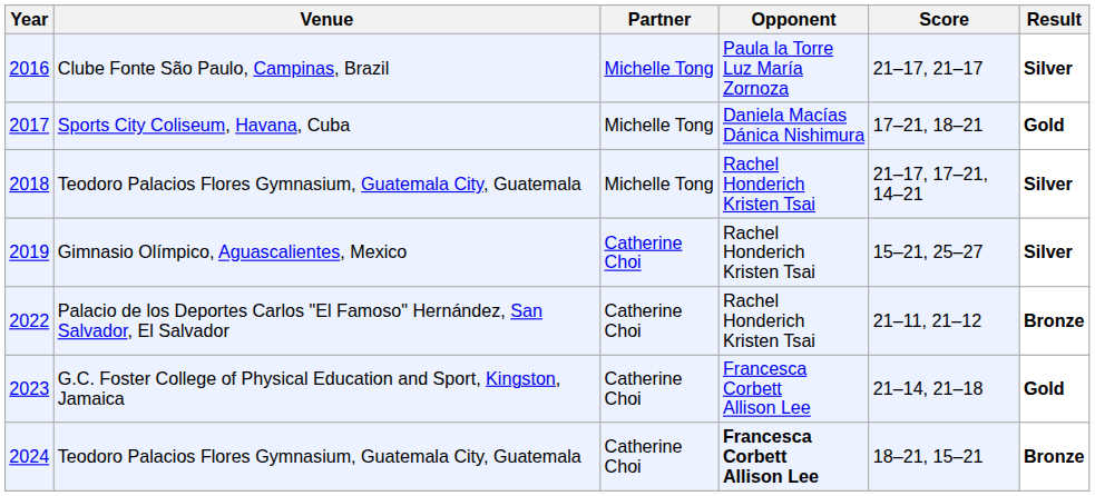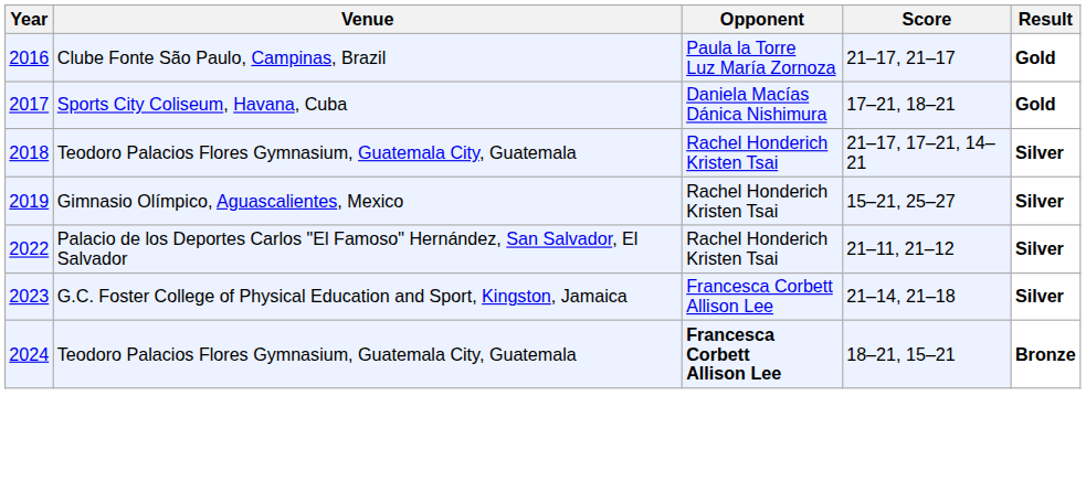 <table class="sortable wikitable" style="font-size: 90%;">
 <tr>
 <th>Year</th>
 <th>Venue</th>
-<th>Partner</th>
 <th>Opponent</th>
 <th>Score</th>
 <th>Result</th>
 </tr>
 <tr style="background:#ECF2FF">
 <td align="center"><a href='#'>2016</a></td>
 <td align="left">Clube Fonte São Paulo, <a href='#'>Campinas</a>, Brazil</td>
-<td align="left"> <a href='#'>Michelle Tong</a></td>
 <td align="left"> <a href='#'>Paula la Torre</a><br> <a href='#'>Luz María Zornoza</a></td>
 <td align="left">21–17, 21–17</td>
-<td style="text-align:left; background:white"> <strong>Silver</strong></td>
+<td style="text-align:left; background:white"> <strong>Gold</strong></td>
 </tr>
 <tr style="background:#ECF2FF">
 <td align="center"><a href='#'>2017</a></td>
 <td align="left"><a href='#'>Sports City Coliseum</a>, <a href='#'>Havana</a>, Cuba</td>
-<td align="left"> Michelle Tong</td>
 <td align="left"> <a href='#'>Daniela Macías</a><br> <a href='#'>Dánica Nishimura</a></td>
 <td align="left">17–21, 18–21</td>
 <td style="text-align:left; background:white"> <strong>Gold</strong></td>
 </tr>
 <tr style="background:#ECF2FF">
 <td align="center"><a href='#'>2018</a></td>
 <td align="left">Teodoro Palacios Flores Gymnasium, <a href='#'>Guatemala City</a>, Guatemala</td>
-<td align="left"> Michelle Tong</td>
 <td align="left"> <a href='#'>Rachel Honderich</a><br> <a href='#'>Kristen Tsai</a></td>
 <td align="left">21–17, 17–21, 14–21</td>
 <td style="text-align:left; background:white"> <strong>Silver</strong></td>
 </tr>
 <tr style="background:#ECF2FF">
 <td align="center"><a href='#'>2019</a></td>
 <td align="left">Gimnasio Olímpico, <a href='#'>Aguascalientes</a>, Mexico</td>
-<td align="left"> <a href='#'>Catherine Choi</a></td>
 <td align="left"> Rachel Honderich<br> Kristen Tsai</td>
 <td align="left">15–21, 25–27</td>
 <td style="text-align:left; background:white"> <strong>Silver</strong></td>
 </tr>
 <tr style="background:#ECF2FF">
 <td align="center"><a href='#'>2022</a></td>
 <td align="left">Palacio de los Deportes Carlos "El Famoso" Hernández, <a href='#'>San Salvador</a>, El Salvador</td>
-<td align="left"> Catherine Choi</td>
 <td align="left"> Rachel Honderich<br> Kristen Tsai</td>
 <td align="left">21–11, 21–12</td>
-<td style="text-align:left; background:white"> <strong>Bronze</strong></td>
+<td style="text-align:left; background:white"> <strong>Silver</strong></td>
 </tr>
 <tr style="background:#ECF2FF">
 <td align="center"><a href='#'>2023</a></td>
 <td align="left">G.C. Foster College of Physical Education and Sport, <a href='#'>Kingston</a>, Jamaica</td>
-<td align="left"> Catherine Choi</td>
 <td align="left"> <a href='#'>Francesca Corbett</a><br> <a href='#'>Allison Lee</a></td>
 <td align="left">21–14, 21–18</td>
-<td style="text-align:left; background:white"> <strong>Gold</strong></td>
+<td style="text-align:left; background:white"> <strong>Silver</strong></td>
 </tr>
 <tr style="background:#ECF2FF">
 <td align="center"><a href='#'>2024</a></td>
 <td align="left">Teodoro Palacios Flores Gymnasium, Guatemala City, Guatemala</td>
-<td align="left"> Catherine Choi</td>
 <td align="left"><strong> Francesca Corbett<br> Allison Lee</strong></td>
 <td align="left">18–21, 15–21</td>
 <td style="text-align:left; background:white"> <strong>Bronze</strong></td>
 </tr>
 </table>
